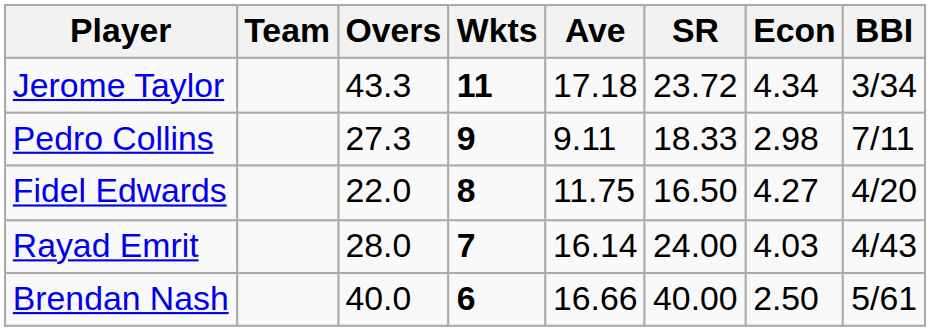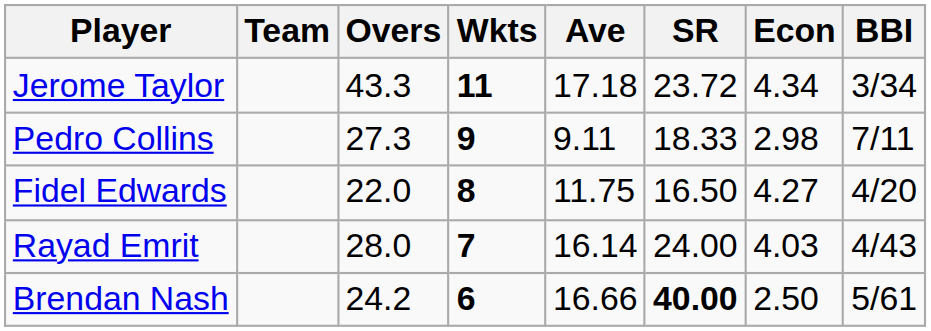 <table class="wikitable">
 <tr>
 <th>Player</th>
 <th>Team</th>
 <th>Overs</th>
 <th>Wkts</th>
 <th>Ave</th>
 <th>SR</th>
 <th>Econ</th>
 <th>BBI</th>
 </tr>
 <tr>
 <td><a href='#'>Jerome Taylor</a></td>
 <td></td>
 <td>43.3</td>
 <td><strong>11</strong></td>
 <td>17.18</td>
 <td>23.72</td>
 <td>4.34</td>
 <td>3/34</td>
 </tr>
 <tr>
 <td><a href='#'>Pedro Collins</a></td>
 <td></td>
 <td>27.3</td>
 <td><strong>9</strong></td>
 <td>9.11</td>
 <td>18.33</td>
 <td>2.98</td>
 <td>7/11</td>
 </tr>
 <tr>
 <td><a href='#'>Fidel Edwards</a></td>
 <td></td>
 <td>22.0</td>
 <td><strong>8</strong></td>
 <td>11.75</td>
 <td>16.50</td>
 <td>4.27</td>
 <td>4/20</td>
 </tr>
 <tr>
 <td><a href='#'>Rayad Emrit</a></td>
 <td></td>
 <td>28.0</td>
 <td><strong>7</strong></td>
 <td>16.14</td>
 <td>24.00</td>
 <td>4.03</td>
 <td>4/43</td>
 </tr>
 <tr>
 <td><a href='#'>Brendan Nash</a></td>
 <td></td>
-<td>40.0</td>
+<td>24.2</td>
 <td><strong>6</strong></td>
 <td>16.66</td>
-<td>40.00</td>
+<td><strong>40.00</strong></td>
 <td>2.50</td>
 <td>5/61</td>
 </tr>
 </table>
